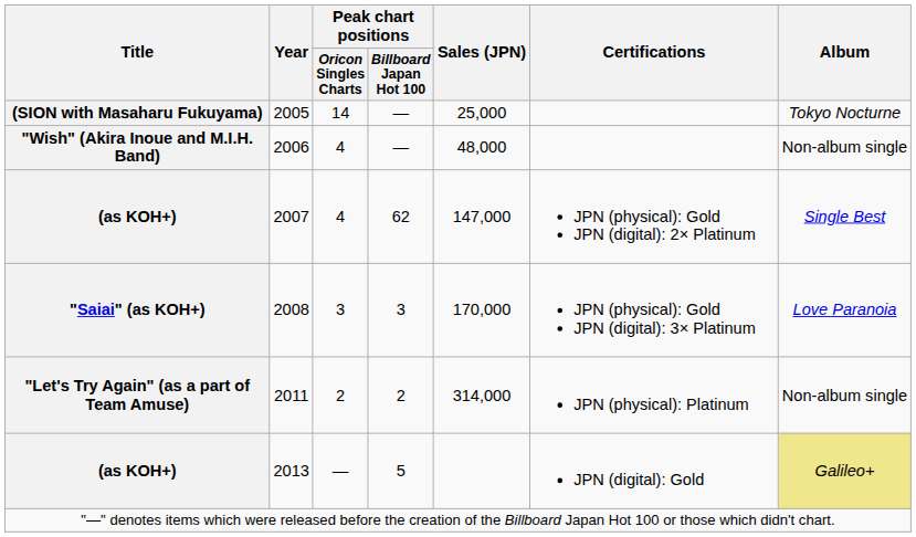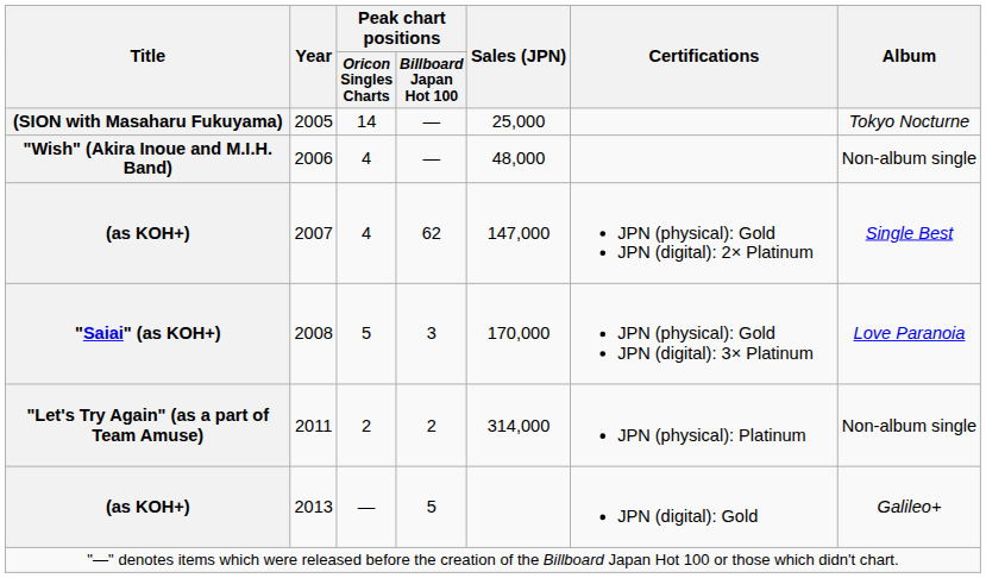 <table class="wikitable plainrowheaders" style="text-align:center;">
 <tr>
 <th scope="col" rowspan="2" style="width:16em;">Title</th>
 <th scope="col" rowspan="2">Year</th>
 <th scope="col" colspan="2">Peak chart positions</th>
 <th scope="col" rowspan="2">Sales (JPN)</th>
 <th scope="col" rowspan="2" style="width:15em;">Certifications</th>
 <th scope="col" rowspan="2">Album</th>
 </tr>
 <tr>
 <th style="width:3em;font-size:85%"><em>Oricon</em> Singles Charts<br></th>
 <th style="width:3em;font-size:85%"><em>Billboard</em> Japan Hot 100<br></th>
 </tr>
 <tr>
 <th scope="row"> <span>(SION with Masaharu Fukuyama)</span></th>
 <td>2005</td>
 <td>14</td>
 <td>—</td>
 <td>25,000</td>
 <td align="left"></td>
 <td><em>Tokyo Nocturne</em></td>
 </tr>
 <tr>
 <th scope="row">"Wish" <span>(Akira Inoue and M.I.H. Band)</span></th>
 <td>2006</td>
 <td>4</td>
 <td>—</td>
 <td>48,000</td>
 <td align="left"></td>
 <td>Non-album single</td>
 </tr>
 <tr>
 <th scope="row"> <span>(as KOH+)</span></th>
 <td>2007</td>
 <td>4</td>
 <td>62</td>
 <td>147,000</td>
 <td align="left"><br><ul><li>JPN <span>(physical)</span>: Gold</li><li>JPN <span>(digital)</span>: 2× Platinum</li></ul></td>
 <td><em><a href='#'>Single Best</a></em></td>
 </tr>
 <tr>
 <th scope="row">"<a href='#'>Saiai</a>" <span>(as KOH+)</span></th>
 <td>2008</td>
-<td>3</td>
+<td>5</td>
 <td>3</td>
 <td>170,000</td>
 <td align="left"><br><ul><li>JPN <span>(physical)</span>: Gold</li><li>JPN <span>(digital)</span>: 3× Platinum</li></ul></td>
 <td><em><a href='#'>Love Paranoia</a></em></td>
 </tr>
 <tr>
 <th scope="row">"Let's Try Again" <span>(as a part of Team Amuse)</span></th>
 <td>2011</td>
 <td>2</td>
 <td>2</td>
 <td>314,000</td>
 <td align="left"><br><ul><li>JPN <span>(physical)</span>: Platinum</li></ul></td>
 <td>Non-album single</td>
 </tr>
 <tr>
 <th scope="row"> <span>(as KOH+)</span></th>
 <td>2013</td>
 <td>—</td>
 <td>5</td>
 <td></td>
 <td align="left"><br><ul><li>JPN <span>(digital)</span>: Gold</li></ul></td>
-<td style="background: khaki;"><em>Galileo+</em></td>
+<td><em>Galileo+</em></td>
 </tr>
 <tr>
 <td colspan="11" align="center" style="font-size:90%;">"—" denotes items which were released before the creation of the <em>Billboard</em> Japan Hot 100 or those which didn't chart.</td>
 </tr>
 </table>
